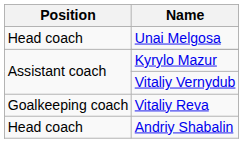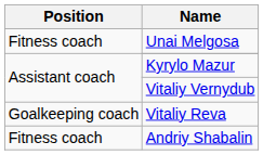 <table class="wikitable">
 <tr>
 <th>Position</th>
 <th>Name</th>
 </tr>
 <tr>
-<td style="text-align:left;">Head coach</td>
+<td style="text-align:left;">Fitness coach</td>
 <td style="text-align:left;"> <a href='#'>Unai Melgosa</a></td>
 </tr>
 <tr>
 <td rowspan="3" style="text-align:left;">Assistant coach</td>
 </tr>
 <tr>
 <td style="text-align:left;"> <a href='#'>Kyrylo Mazur</a></td>
 </tr>
 <tr>
 <td style="text-align:left;"> <a href='#'>Vitaliy Vernydub</a></td>
 </tr>
 <tr>
 <td style="text-align:left;">Goalkeeping coach</td>
 <td style="text-align:left;"> <a href='#'>Vitaliy Reva</a></td>
 </tr>
 <tr>
-<td style="text-align:left;">Head coach</td>
+<td style="text-align:left;">Fitness coach</td>
 <td style="text-align:left;"> <a href='#'>Andriy Shabalin</a></td>
 </tr>
 </table>
